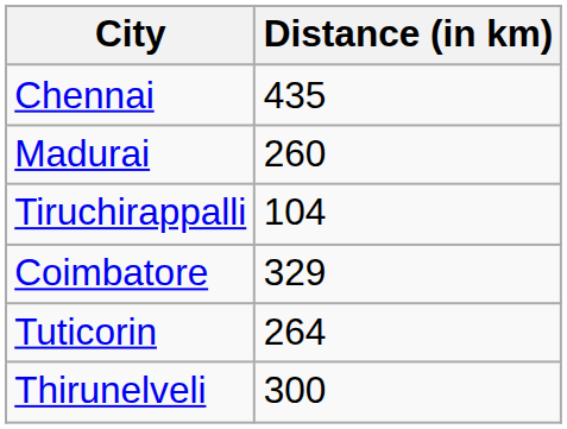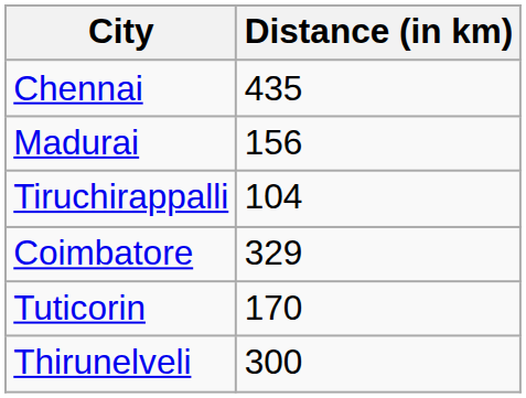 <table class="wikitable sortable">
 <tr>
 <th>City</th>
 <th>Distance (in km)</th>
 </tr>
 <tr>
 <td><a href='#'>Chennai</a></td>
 <td>435</td>
 </tr>
 <tr>
 <td><a href='#'>Madurai</a></td>
-<td>260</td>
+<td>156</td>
 </tr>
 <tr>
 <td><a href='#'>Tiruchirappalli</a></td>
 <td>104</td>
 </tr>
 <tr>
 <td><a href='#'>Coimbatore</a></td>
 <td>329</td>
 </tr>
 <tr>
 <td><a href='#'>Tuticorin</a></td>
-<td>264</td>
+<td>170</td>
 </tr>
 <tr>
 <td><a href='#'>Thirunelveli</a></td>
 <td>300</td>
 </tr>
 </table>
